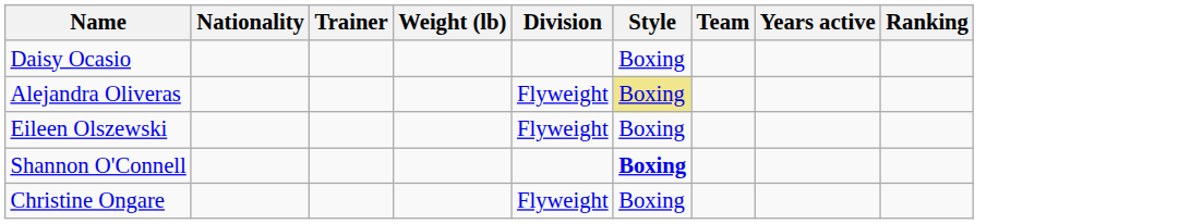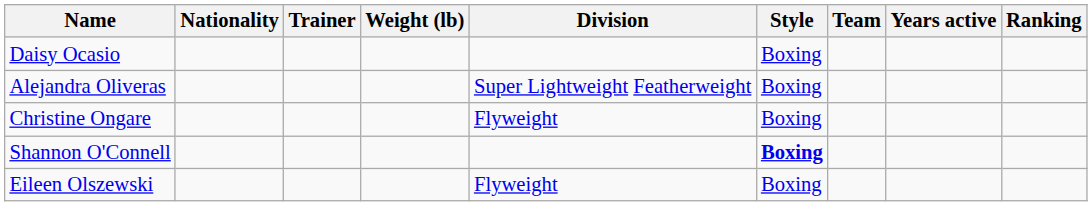 <table class="wikitable sortable">
 <tr>
 <th><strong>Name</strong></th>
 <th><strong>Nationality</strong></th>
 <th><strong>Trainer</strong></th>
 <th><strong>Weight (lb)</strong></th>
 <th><strong>Division</strong></th>
 <th><strong>Style</strong></th>
 <th><strong>Team</strong></th>
 <th><strong>Years active</strong></th>
 <th><strong>Ranking</strong></th>
 </tr>
 <tr>
 <td><a href='#'>Daisy Ocasio</a></td>
 <td></td>
 <td></td>
 <td></td>
 <td></td>
 <td><a href='#'>Boxing</a></td>
 <td></td>
 <td></td>
 <td></td>
 </tr>
 <tr>
 <td><a href='#'>Alejandra Oliveras</a></td>
 <td></td>
 <td></td>
 <td></td>
-<td><a href='#'>Flyweight</a></td>
-<td style="background: khaki;"><a href='#'>Boxing</a></td>
+<td><a href='#'>Super Lightweight</a> <a href='#'>Featherweight</a></td>
+<td><a href='#'>Boxing</a></td>
 <td></td>
 <td></td>
 <td></td>
 </tr>
 <tr>
-<td><a href='#'>Eileen Olszewski</a></td>
+<td><a href='#'>Christine Ongare</a></td>
 <td></td>
 <td></td>
 <td></td>
 <td><a href='#'>Flyweight</a></td>
 <td><a href='#'>Boxing</a></td>
 <td></td>
 <td></td>
 <td></td>
 </tr>
 <tr>
 <td><a href='#'>Shannon O'Connell</a></td>
 <td></td>
 <td></td>
 <td></td>
 <td></td>
 <td><strong><a href='#'>Boxing</a></strong></td>
 <td></td>
 <td></td>
 <td></td>
 </tr>
 <tr>
-<td><a href='#'>Christine Ongare</a></td>
+<td><a href='#'>Eileen Olszewski</a></td>
 <td></td>
 <td></td>
 <td></td>
 <td><a href='#'>Flyweight</a></td>
 <td><a href='#'>Boxing</a></td>
 <td></td>
 <td></td>
 <td></td>
 </tr>
 </table>
